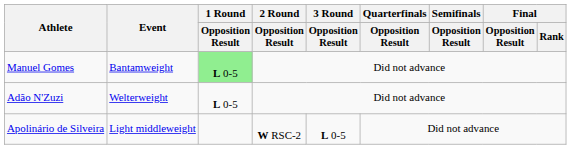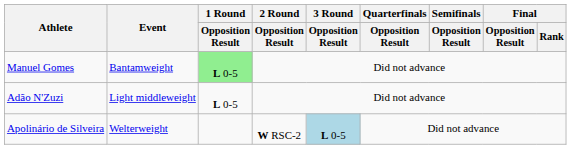 <table class="wikitable" style="font-size:90%">
 <tr>
 <th rowspan="2">Athlete</th>
 <th rowspan="2">Event</th>
 <th>1 Round</th>
 <th>2 Round</th>
 <th>3 Round</th>
 <th>Quarterfinals</th>
 <th>Semifinals</th>
 <th colspan=2>Final</th>
 </tr>
 <tr style="font-size:95%">
 <th>Opposition<br>Result</th>
 <th>Opposition<br>Result</th>
 <th>Opposition<br>Result</th>
 <th>Opposition<br>Result</th>
 <th>Opposition<br>Result</th>
 <th>Opposition<br>Result</th>
 <th>Rank</th>
 </tr>
 <tr align=center>
 <td align=left><a href='#'>Manuel Gomes</a></td>
 <td align=left><a href='#'>Bantamweight</a></td>
 <td style="background: lightgreen;"><br><strong>L</strong> 0-5</td>
 <td colspan=6>Did not advance</td>
 </tr>
 <tr align=center>
 <td align=left><a href='#'>Adão N'Zuzi</a></td>
-<td align=left><a href='#'>Welterweight</a></td>
+<td align=left><a href='#'>Light middleweight</a></td>
 <td><br><strong>L</strong> 0-5</td>
 <td colspan=6>Did not advance</td>
 </tr>
 <tr align=center>
 <td align=left><a href='#'>Apolinário de Silveira</a></td>
-<td align=left><a href='#'>Light middleweight</a></td>
+<td align=left><a href='#'>Welterweight</a></td>
 <td></td>
 <td><br><strong>W</strong> RSC-2</td>
-<td><br><strong>L</strong> 0-5</td>
+<td style="background: lightblue;"><br><strong>L</strong> 0-5</td>
 <td colspan=6>Did not advance</td>
 </tr>
 </table>
